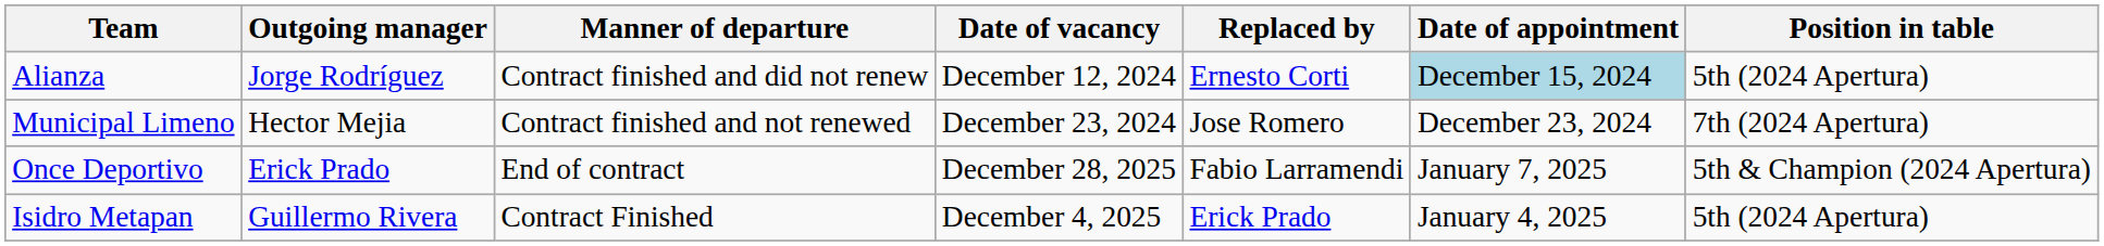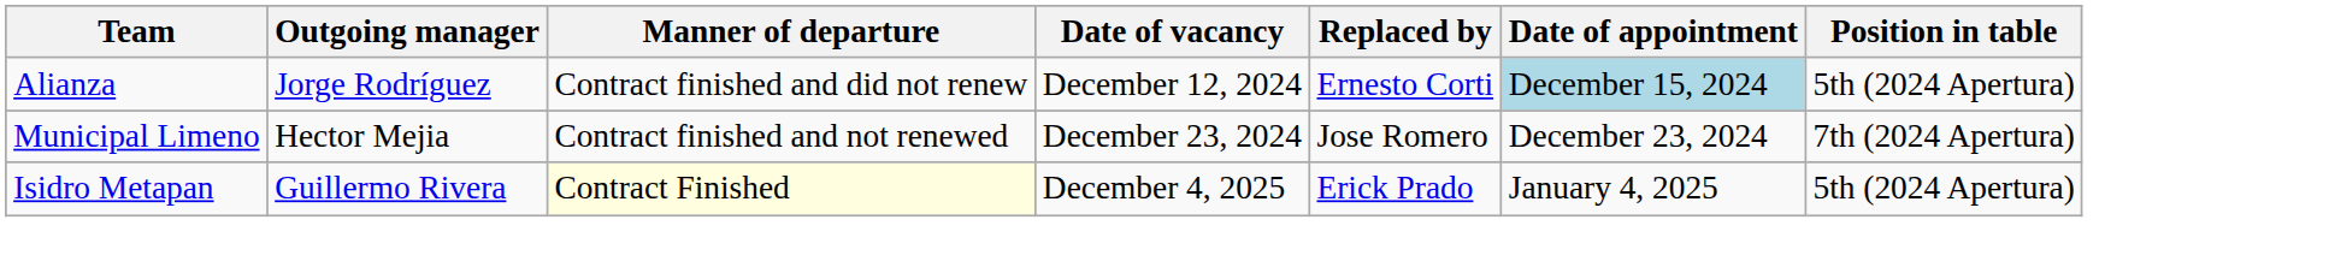 <table class="wikitable">
 <tr>
 <th>Team</th>
 <th>Outgoing manager</th>
 <th>Manner of departure</th>
 <th>Date of vacancy</th>
 <th>Replaced by</th>
 <th>Date of appointment</th>
 <th>Position in table</th>
 </tr>
 <tr>
 <td><a href='#'>Alianza</a></td>
 <td> <a href='#'>Jorge Rodríguez</a></td>
 <td>Contract finished and did not renew</td>
 <td>December 12, 2024</td>
 <td> <a href='#'>Ernesto Corti</a></td>
 <td style="background: lightblue;">December 15, 2024</td>
 <td>5th (2024 Apertura)</td>
 </tr>
 <tr>
 <td><a href='#'>Municipal Limeno</a></td>
 <td> Hector Mejia</td>
 <td>Contract finished and not renewed</td>
 <td>December 23, 2024</td>
 <td> Jose Romero</td>
 <td>December 23, 2024</td>
 <td>7th (2024 Apertura)</td>
 </tr>
 <tr>
-<td><a href='#'>Once Deportivo</a></td>
-<td> <a href='#'>Erick Prado</a></td>
-<td>End of contract</td>
-<td>December 28, 2025</td>
-<td> Fabio Larramendi </td>
-<td>January 7, 2025</td>
-<td>5th & Champion (2024 Apertura)</td>
-</tr>
-<tr>
 <td><a href='#'>Isidro Metapan</a></td>
 <td> <a href='#'>Guillermo Rivera</a></td>
-<td>Contract Finished</td>
+<td style="background: lightyellow;">Contract Finished</td>
 <td>December 4, 2025</td>
 <td> <a href='#'>Erick Prado</a></td>
 <td>January 4, 2025</td>
 <td>5th (2024 Apertura)</td>
 </tr>
 </table>
